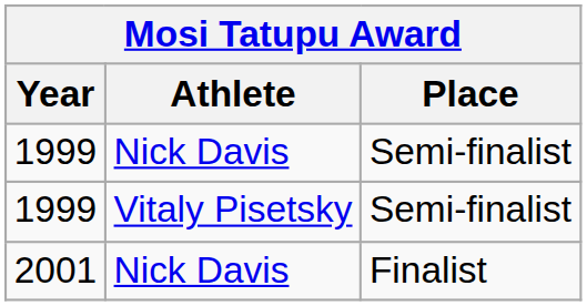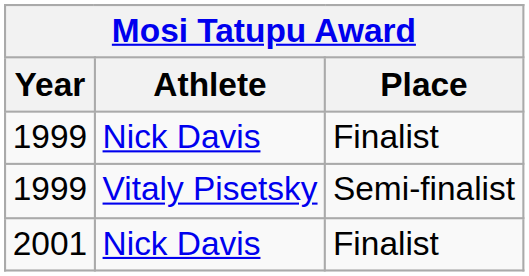 <table class="wikitable">
 <tr>
 <th colspan=3><strong><a href='#'>Mosi Tatupu Award</a></strong></th>
 </tr>
 <tr>
 <th>Year</th>
 <th>Athlete</th>
 <th>Place</th>
 </tr>
 <tr>
 <td>1999</td>
 <td><a href='#'>Nick Davis</a></td>
-<td>Semi-finalist</td>
+<td>Finalist</td>
 </tr>
 <tr>
 <td>1999</td>
 <td><a href='#'>Vitaly Pisetsky</a></td>
 <td>Semi-finalist</td>
 </tr>
 <tr>
 <td>2001</td>
 <td><a href='#'>Nick Davis</a></td>
 <td>Finalist</td>
 </tr>
 </table>
